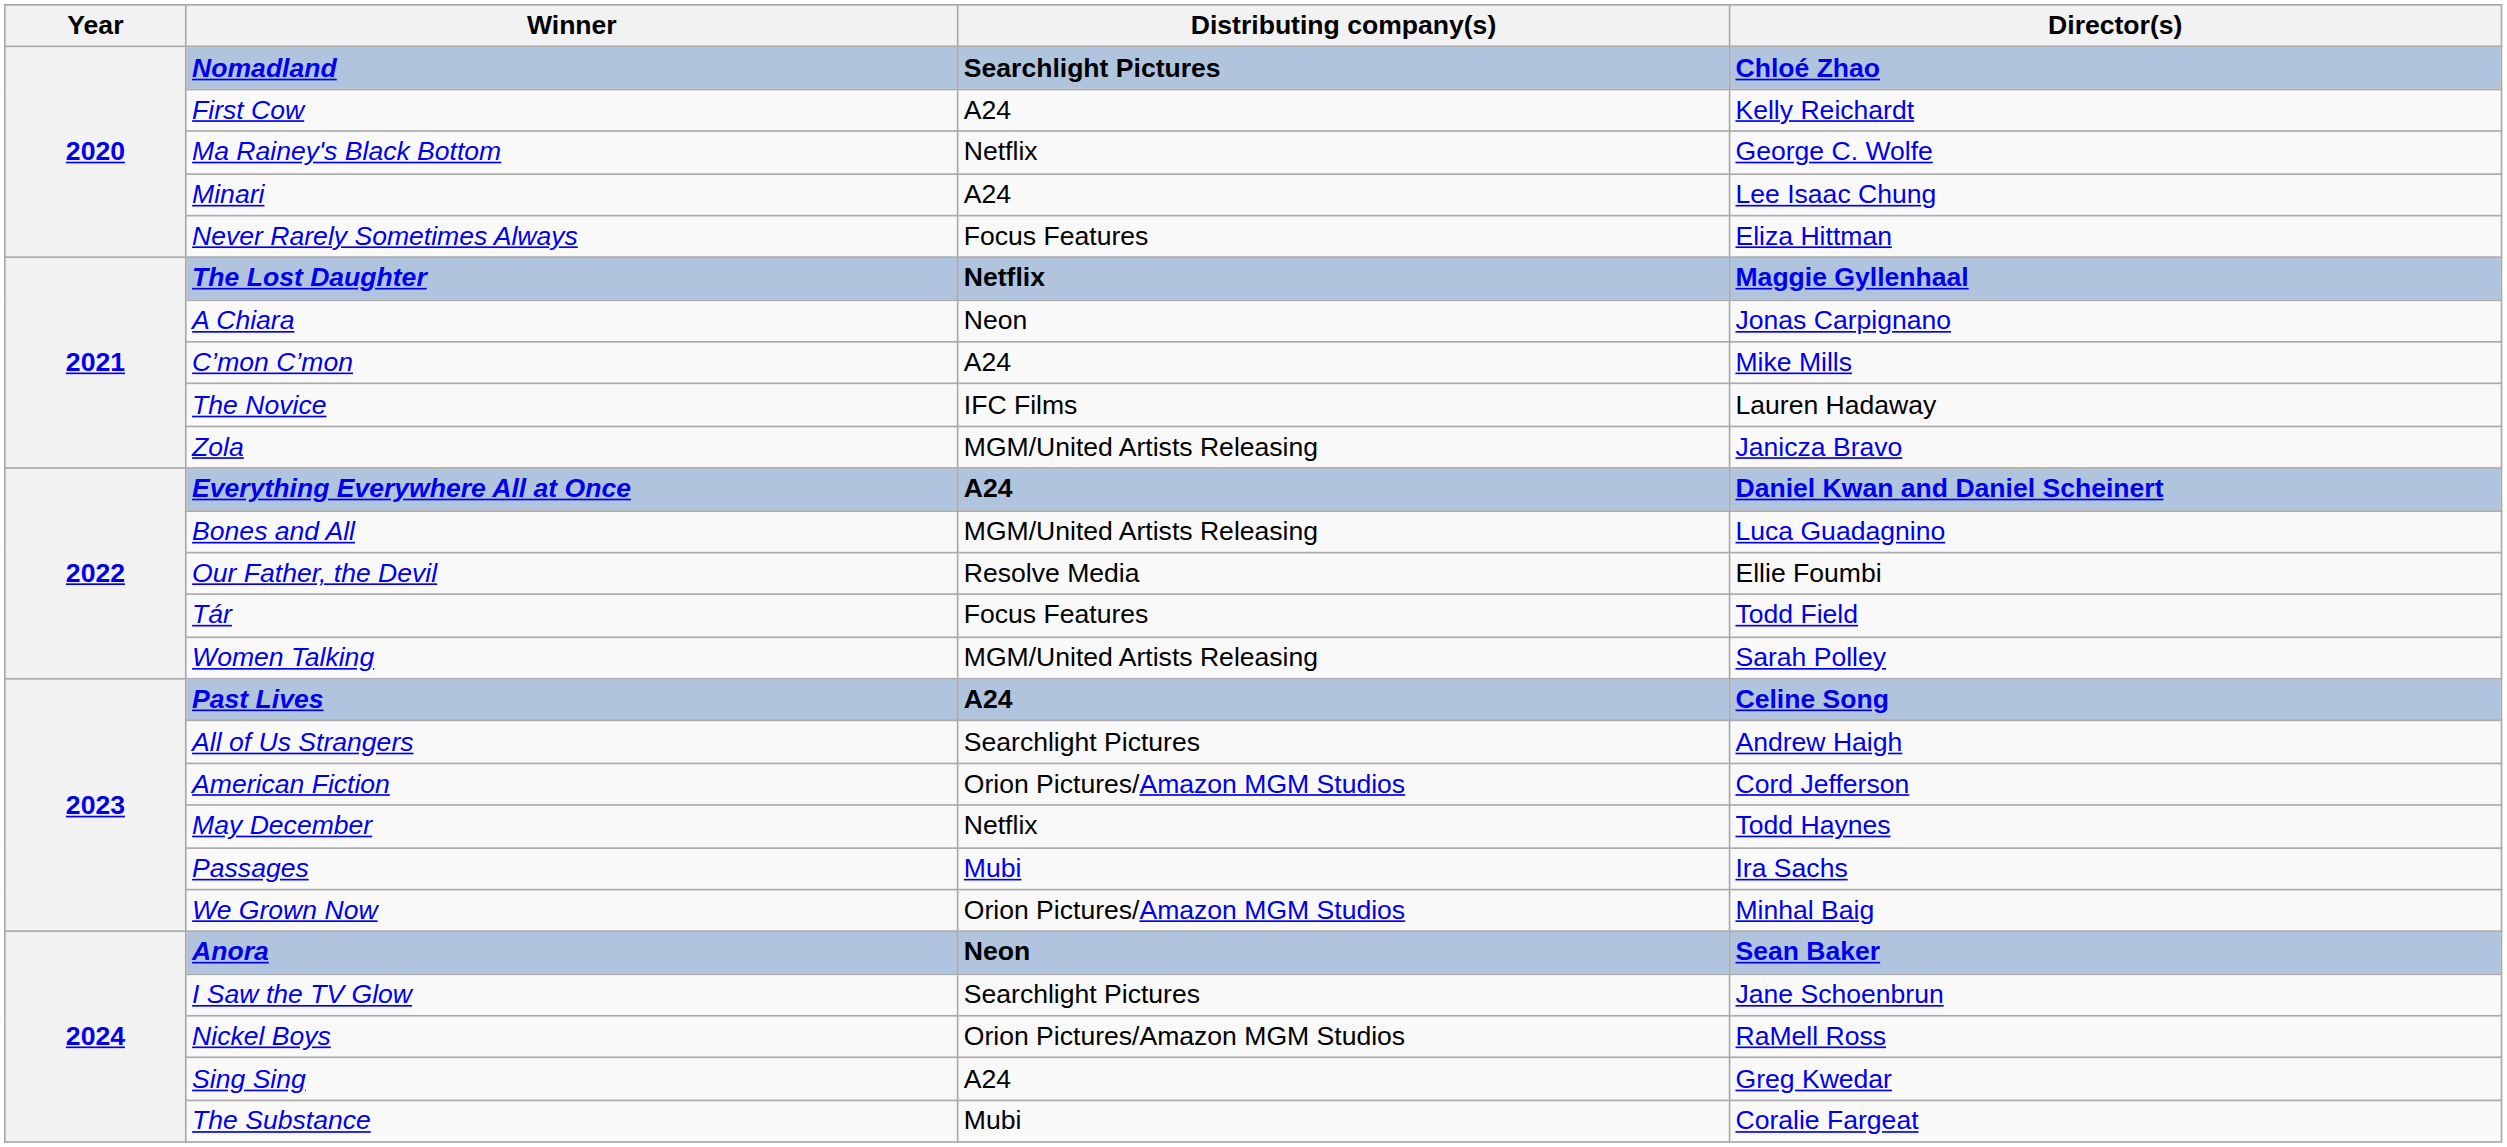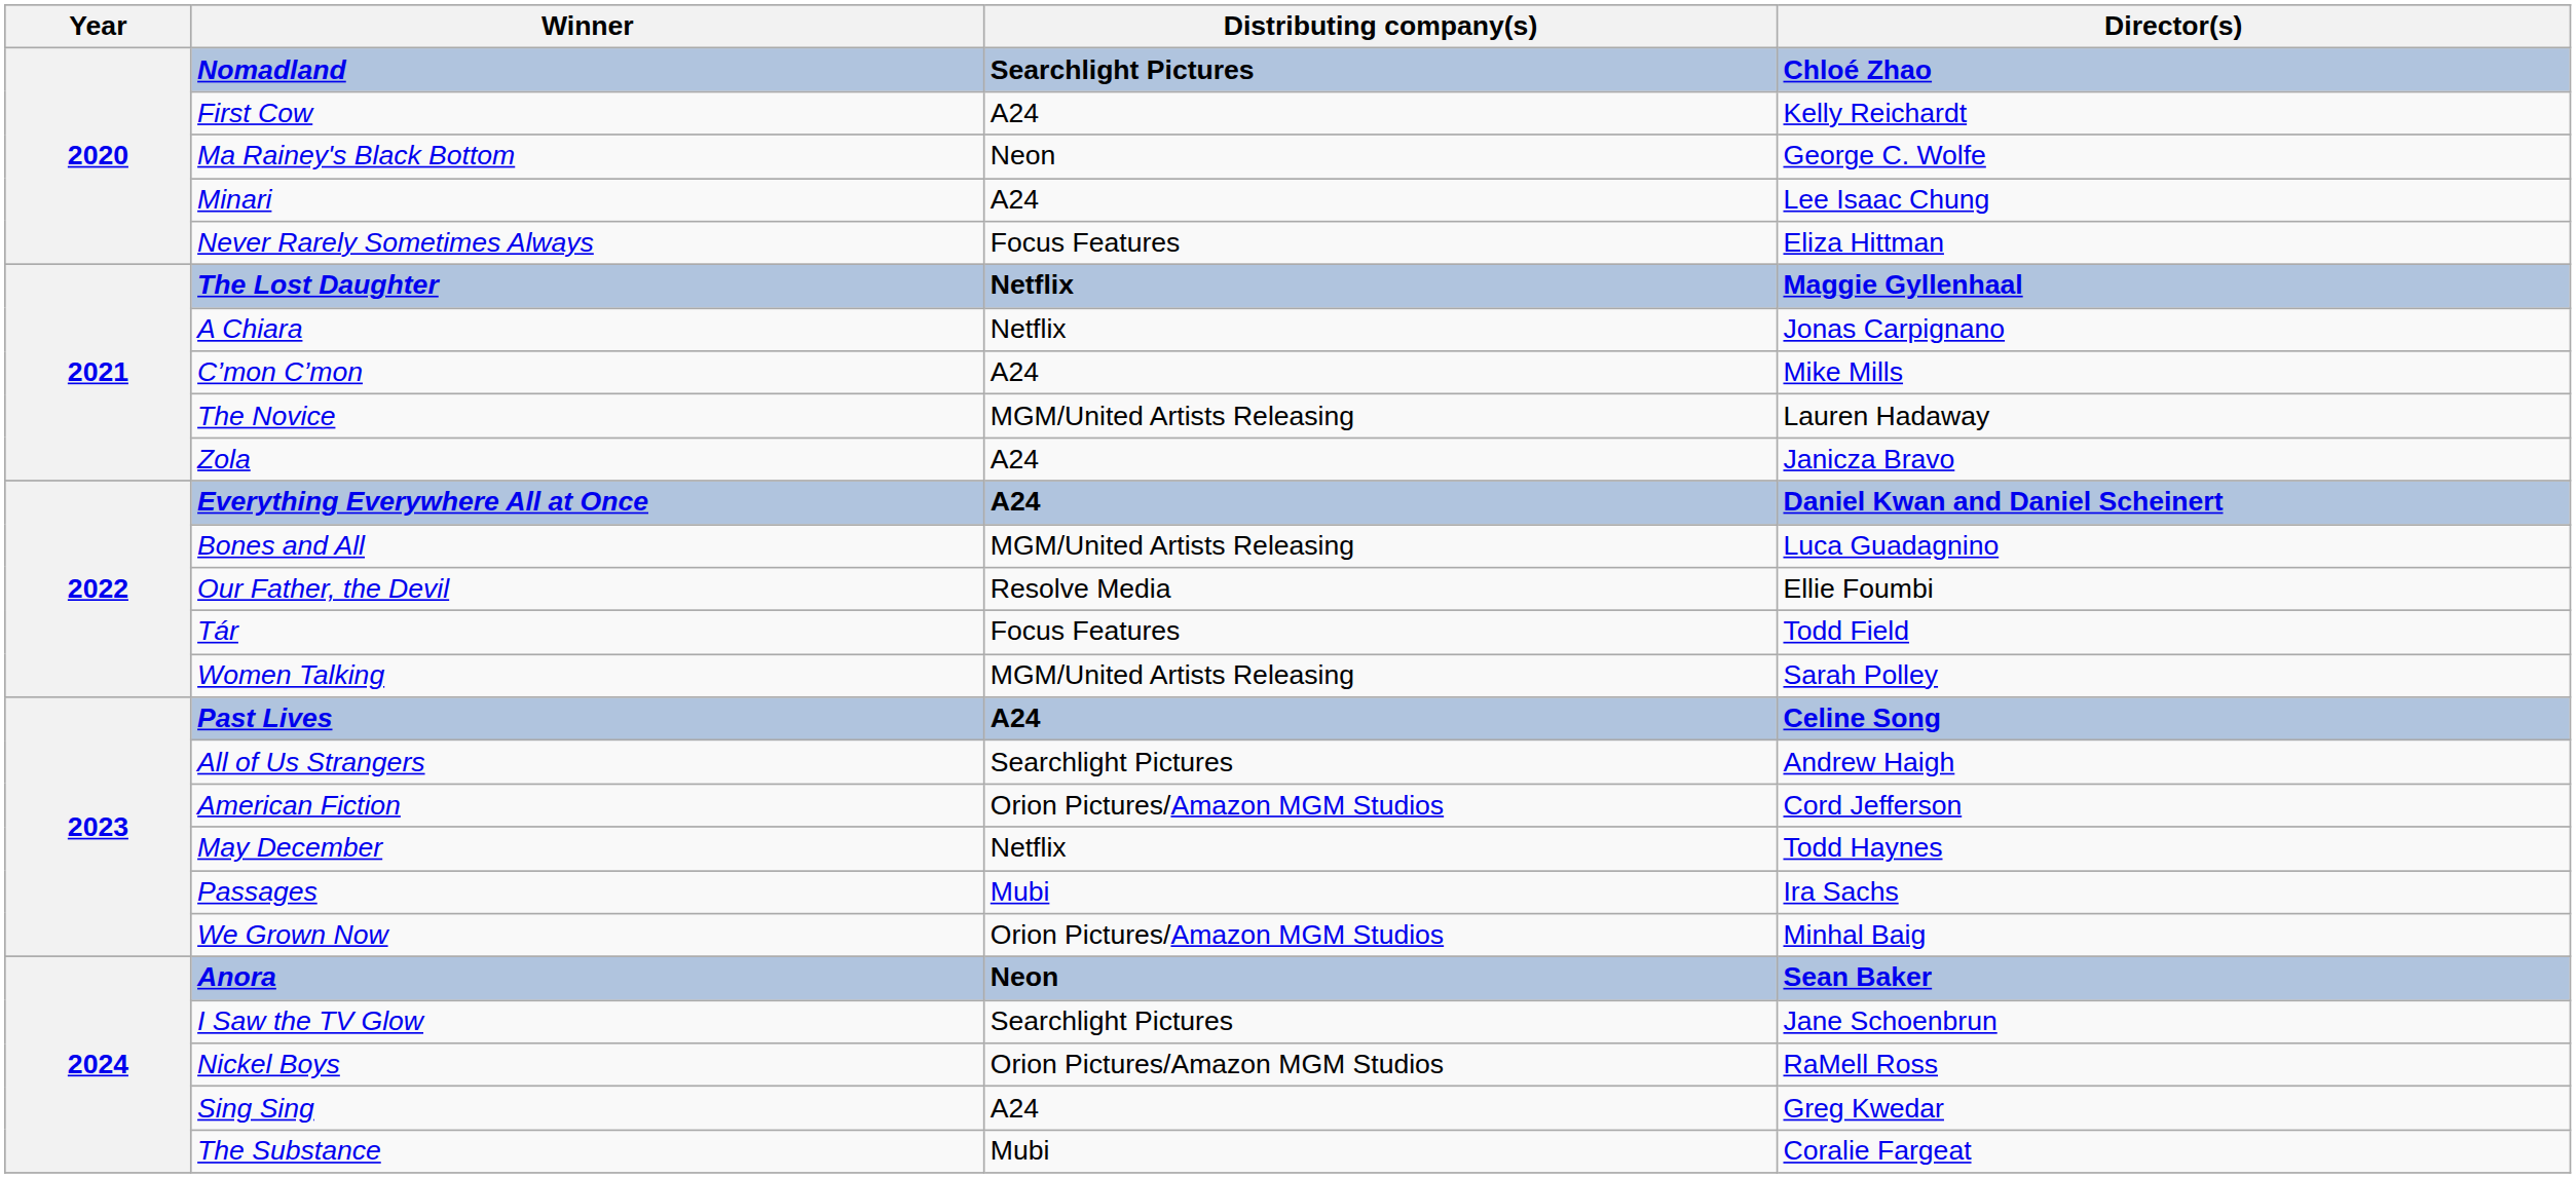 <table class="wikitable" width="95%" cellpadding="5">
 <tr>
 <th width="100">Year</th>
 <th width="450">Winner</th>
 <th width="450">Distributing company(s)</th>
 <th width="450">Director(s)</th>
 </tr>
 <tr>
 <th rowspan="5" style="text-align:center;"><a href='#'>2020</a><br></th>
 <td style="background:#B0C4DE"><strong><em><a href='#'>Nomadland</a></em></strong></td>
 <td style="background:#B0C4DE"><strong>Searchlight Pictures</strong></td>
 <td style="background:#B0C4DE"><strong><a href='#'>Chloé Zhao</a></strong></td>
 </tr>
 <tr>
 <td><em><a href='#'>First Cow</a></em></td>
 <td>A24</td>
 <td><a href='#'>Kelly Reichardt</a></td>
 </tr>
 <tr>
 <td><em><a href='#'>Ma Rainey's Black Bottom</a></em></td>
-<td>Netflix</td>
+<td>Neon</td>
 <td><a href='#'>George C. Wolfe</a></td>
 </tr>
 <tr>
 <td><em><a href='#'>Minari</a></em></td>
 <td>A24</td>
 <td><a href='#'>Lee Isaac Chung</a></td>
 </tr>
 <tr>
 <td><em><a href='#'>Never Rarely Sometimes Always</a></em></td>
 <td>Focus Features</td>
 <td><a href='#'>Eliza Hittman</a></td>
 </tr>
 <tr>
 <th rowspan="5" style="text-align:center;"><a href='#'>2021</a><br></th>
 <td style="background:#B0C4DE"><strong><em><a href='#'>The Lost Daughter</a></em></strong></td>
 <td style="background:#B0C4DE"><strong>Netflix</strong></td>
 <td style="background:#B0C4DE"><strong><a href='#'>Maggie Gyllenhaal</a></strong></td>
 </tr>
 <tr>
 <td><em><a href='#'>A Chiara</a></em></td>
-<td>Neon</td>
+<td>Netflix</td>
 <td><a href='#'>Jonas Carpignano</a></td>
 </tr>
 <tr>
 <td><em><a href='#'>C’mon C’mon</a></em></td>
 <td>A24</td>
 <td><a href='#'>Mike Mills</a></td>
 </tr>
 <tr>
 <td><em><a href='#'>The Novice</a></em></td>
-<td>IFC Films</td>
+<td>MGM/United Artists Releasing</td>
 <td>Lauren Hadaway</td>
 </tr>
 <tr>
 <td><em><a href='#'>Zola</a></em></td>
-<td>MGM/United Artists Releasing</td>
+<td>A24</td>
 <td><a href='#'>Janicza Bravo</a></td>
 </tr>
 <tr>
 <th rowspan="5" style="text-align:center;"><a href='#'>2022</a><br></th>
 <td style="background:#B0C4DE"><strong><em><a href='#'>Everything Everywhere All at Once</a></em></strong></td>
 <td style="background:#B0C4DE"><strong>A24</strong></td>
 <td style="background:#B0C4DE"><strong><a href='#'>Daniel Kwan and Daniel Scheinert</a></strong></td>
 </tr>
 <tr>
 <td><em><a href='#'>Bones and All</a></em></td>
 <td>MGM/United Artists Releasing</td>
 <td><a href='#'>Luca Guadagnino</a></td>
 </tr>
 <tr>
 <td><em><a href='#'>Our Father, the Devil</a></em></td>
 <td>Resolve Media</td>
 <td>Ellie Foumbi</td>
 </tr>
 <tr>
 <td><em><a href='#'>Tár</a></em></td>
 <td>Focus Features</td>
 <td><a href='#'>Todd Field</a></td>
 </tr>
 <tr>
 <td><em><a href='#'>Women Talking</a></em></td>
 <td>MGM/United Artists Releasing</td>
 <td><a href='#'>Sarah Polley</a></td>
 </tr>
 <tr>
 <th rowspan="6" style="text-align:center;"><a href='#'>2023</a><br></th>
 <td style="background:#B0C4DE"><strong><em><a href='#'>Past Lives</a></em></strong></td>
 <td style="background:#B0C4DE"><strong>A24</strong></td>
 <td style="background:#B0C4DE"><strong><a href='#'>Celine Song</a></strong></td>
 </tr>
 <tr>
 <td><em><a href='#'>All of Us Strangers</a></em></td>
 <td>Searchlight Pictures</td>
 <td><a href='#'>Andrew Haigh</a></td>
 </tr>
 <tr>
 <td><em><a href='#'>American Fiction</a></em></td>
 <td>Orion Pictures/<a href='#'>Amazon MGM Studios</a></td>
 <td><a href='#'>Cord Jefferson</a></td>
 </tr>
 <tr>
 <td><em><a href='#'>May December</a></em></td>
 <td>Netflix</td>
 <td><a href='#'>Todd Haynes</a></td>
 </tr>
 <tr>
 <td><em><a href='#'>Passages</a></em></td>
 <td><a href='#'>Mubi</a></td>
 <td><a href='#'>Ira Sachs</a></td>
 </tr>
 <tr>
 <td><em><a href='#'>We Grown Now</a></em></td>
 <td>Orion Pictures/<a href='#'>Amazon MGM Studios</a></td>
 <td><a href='#'>Minhal Baig</a></td>
 </tr>
 <tr>
 <th rowspan="5" style="text-align:center;"><a href='#'>2024</a><br></th>
 <td style="background:#B0C4DE"><strong><em><a href='#'>Anora</a></em></strong></td>
 <td style="background:#B0C4DE"><strong>Neon</strong></td>
 <td style="background:#B0C4DE"><strong><a href='#'>Sean Baker</a></strong></td>
 </tr>
 <tr>
 <td><em><a href='#'>I Saw the TV Glow</a></em></td>
 <td>Searchlight Pictures</td>
 <td><a href='#'>Jane Schoenbrun</a></td>
 </tr>
 <tr>
 <td><em><a href='#'>Nickel Boys</a></em></td>
 <td>Orion Pictures/Amazon MGM Studios</td>
 <td><a href='#'>RaMell Ross</a></td>
 </tr>
 <tr>
 <td><a href='#'><em>Sing Sing</em></a></td>
 <td>A24</td>
 <td><a href='#'>Greg Kwedar</a></td>
 </tr>
 <tr>
 <td><em><a href='#'>The Substance</a></em></td>
 <td>Mubi</td>
 <td><a href='#'>Coralie Fargeat</a></td>
 </tr>
 </table>
